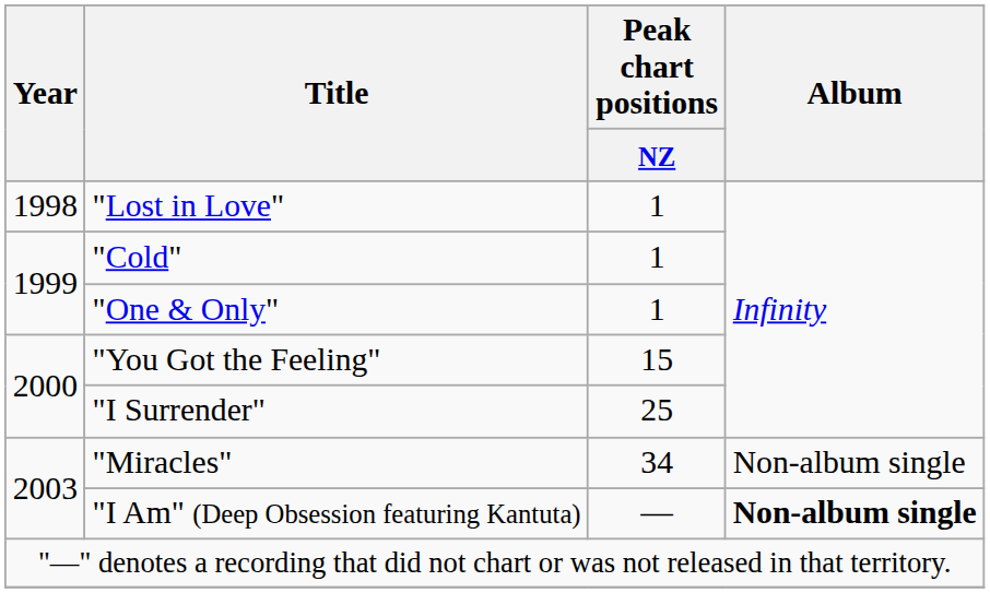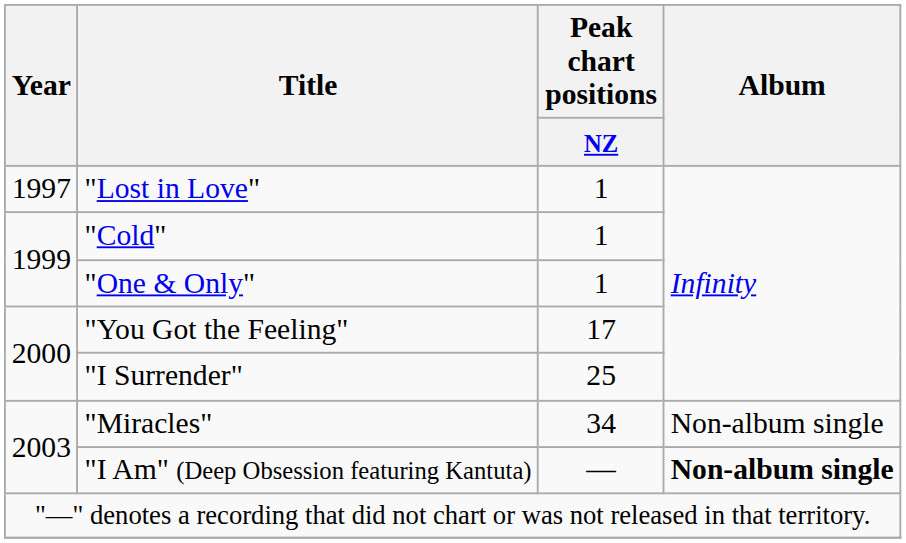 <table class="wikitable plainrowheaders">
 <tr>
 <th rowspan="2"  width="1em">Year</th>
 <th rowspan="2">Title</th>
 <th width="3em">Peak chart positions</th>
 <th rowspan="2">Album</th>
 </tr>
 <tr>
 <th><small><a href='#'>NZ</a></small></th>
 </tr>
 <tr>
-<td>1998</td>
+<td>1997</td>
 <td>"<a href='#'>Lost in Love</a>"</td>
 <td align="center">1</td>
 <td rowspan="5"><em><a href='#'>Infinity</a></em></td>
 </tr>
 <tr>
 <td rowspan="2">1999</td>
 <td>"<a href='#'>Cold</a>"</td>
 <td align="center">1</td>
 </tr>
 <tr>
 <td>"<a href='#'>One & Only</a>"</td>
 <td align="center">1</td>
 </tr>
 <tr>
 <td rowspan="2">2000</td>
 <td>"You Got the Feeling"</td>
-<td align="center">15</td>
+<td align="center">17</td>
 </tr>
 <tr>
 <td>"I Surrender"</td>
 <td align="center">25</td>
 </tr>
 <tr>
 <td rowspan="2">2003</td>
 <td>"Miracles"</td>
 <td align="center">34</td>
 <td>Non-album single</td>
 </tr>
 <tr>
 <td>"I Am" <small>(Deep Obsession featuring Kantuta)</small></td>
 <td align="center">—</td>
 <td><strong>Non-album single</strong></td>
 </tr>
 <tr>
 <td colspan="4" style="font-size:90%" align="center">"—" denotes a recording that did not chart or was not released in that territory.</td>
 </tr>
 <tr>
 </tr>
 </table>
